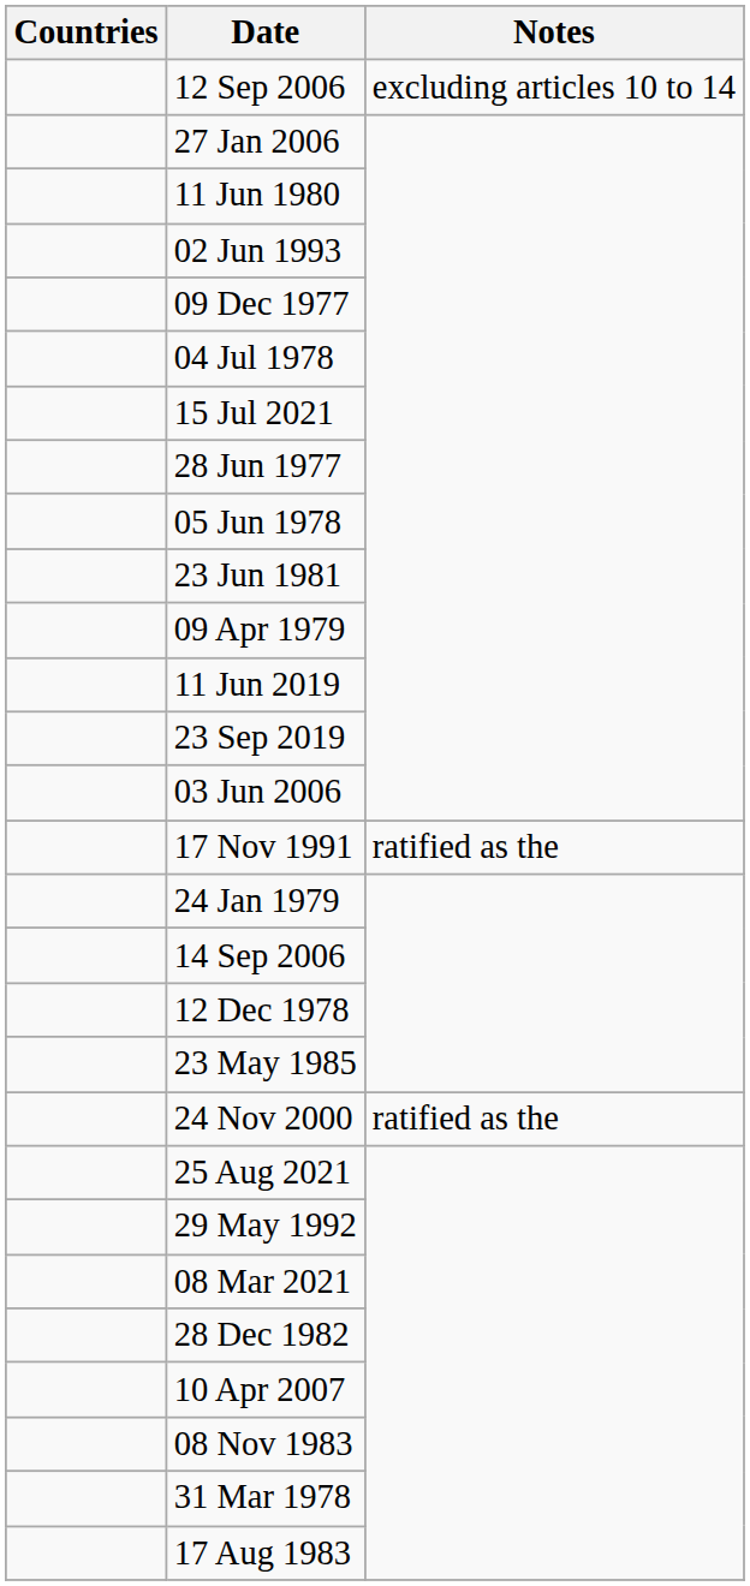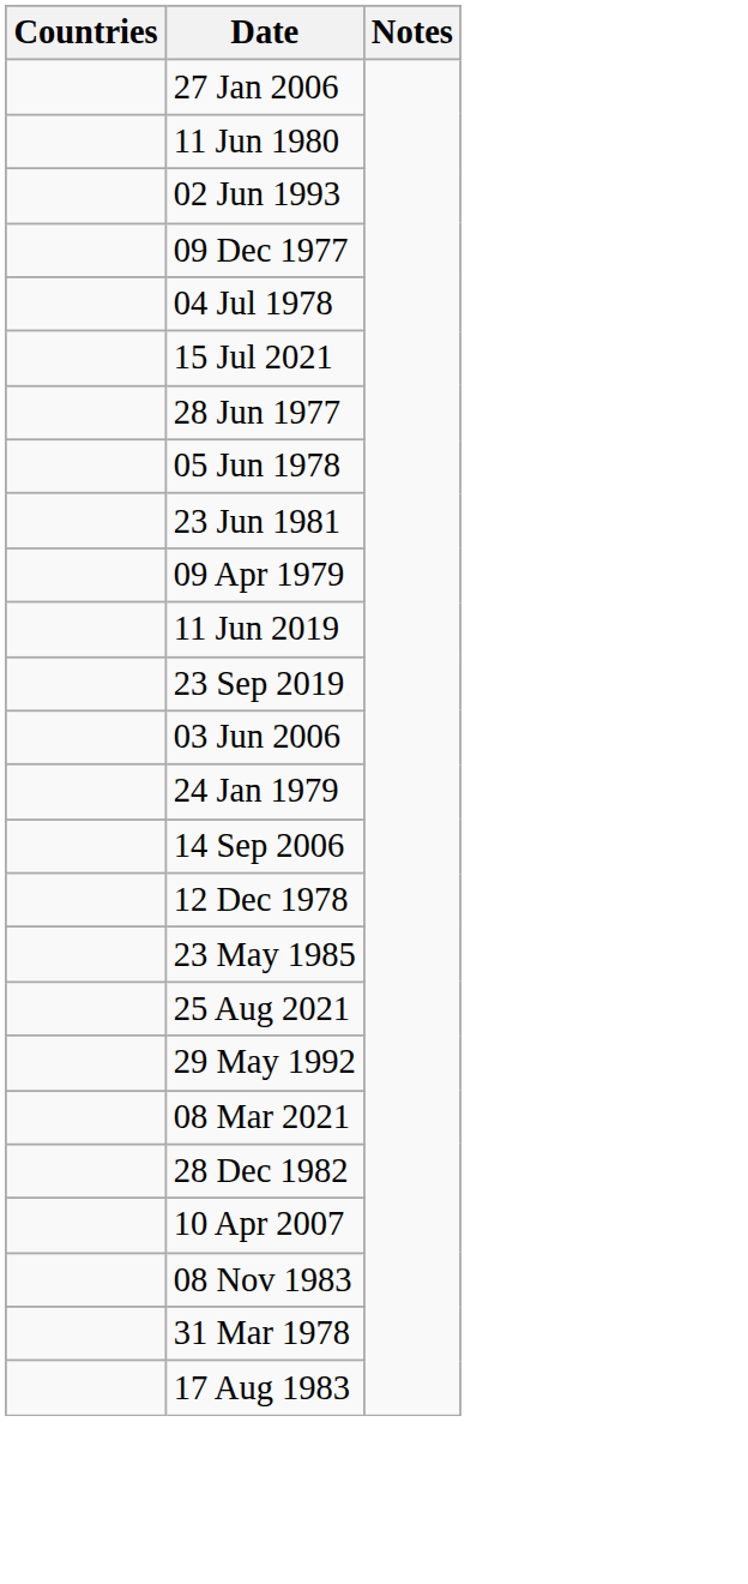 <table class="wikitable">
 <tr>
 <th>Countries</th>
 <th>Date</th>
 <th>Notes</th>
-</tr>
-<tr>
-<td></td>
-<td>12 Sep 2006</td>
-<td>excluding articles 10 to 14</td>
 </tr>
 <tr>
 <td></td>
 <td>27 Jan 2006</td>
 </tr>
 <tr>
 <td></td>
 <td>11 Jun 1980</td>
 </tr>
 <tr>
 <td></td>
 <td>02 Jun 1993</td>
 </tr>
 <tr>
 <td></td>
 <td>09 Dec 1977</td>
 </tr>
 <tr>
 <td></td>
 <td>04 Jul 1978</td>
 </tr>
 <tr>
 <td></td>
 <td>15 Jul 2021</td>
 </tr>
 <tr>
 <td></td>
 <td>28 Jun 1977</td>
 </tr>
 <tr>
 <td></td>
 <td>05 Jun 1978</td>
 </tr>
 <tr>
 <td></td>
 <td>23 Jun 1981</td>
 </tr>
 <tr>
 <td></td>
 <td>09 Apr 1979</td>
 </tr>
 <tr>
 <td></td>
 <td>11 Jun 2019</td>
 </tr>
 <tr>
 <td></td>
 <td>23 Sep 2019</td>
 </tr>
 <tr>
 <td></td>
 <td>03 Jun 2006</td>
 </tr>
 <tr>
 <td></td>
-<td>17 Nov 1991</td>
-<td>ratified as the </td>
-</tr>
-<tr>
-<td></td>
 <td>24 Jan 1979</td>
 </tr>
 <tr>
 <td></td>
 <td>14 Sep 2006</td>
 </tr>
 <tr>
 <td></td>
 <td>12 Dec 1978</td>
 </tr>
 <tr>
 <td></td>
 <td>23 May 1985</td>
-</tr>
-<tr>
-<td></td>
-<td>24 Nov 2000</td>
-<td>ratified as the </td>
 </tr>
 <tr>
 <td></td>
 <td>25 Aug 2021</td>
 </tr>
 <tr>
 <td></td>
 <td>29 May 1992</td>
 </tr>
 <tr>
 <td></td>
 <td>08 Mar 2021</td>
 </tr>
 <tr>
 <td></td>
 <td>28 Dec 1982</td>
 </tr>
 <tr>
 <td></td>
 <td>10 Apr 2007</td>
 </tr>
 <tr>
 <td></td>
 <td>08 Nov 1983</td>
 </tr>
 <tr>
 <td></td>
 <td>31 Mar 1978</td>
 </tr>
 <tr>
 <td></td>
 <td>17 Aug 1983</td>
 </tr>
 </table>
